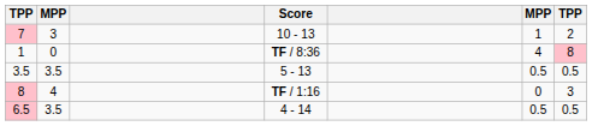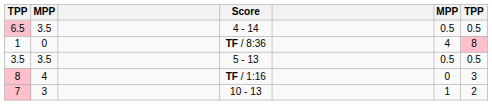 <table class="wikitable" style="text-align: center;" |>
 <tr>
 <th width="35">TPP</th>
 <th width="35">MPP</th>
 <th width="250"></th>
 <th width="75">Score</th>
 <th width="250"></th>
 <th width="35">MPP</th>
 <th width="35">TPP</th>
 </tr>
 <tr>
-<td bgcolor=pink>7</td>
-<td>3</td>
+<td bgcolor=pink>6.5</td>
+<td>3.5</td>
 <td style="text-align:left;"></td>
-<td>10 - 13</td>
+<td>4 - 14</td>
 <td style="text-align:left;"><strong></strong></td>
-<td>1</td>
-<td>2</td>
+<td>0.5</td>
+<td>0.5</td>
 </tr>
 <tr>
 <td>1</td>
 <td>0</td>
 <td style="text-align:left;"><strong></strong></td>
 <td><strong>TF</strong> / 8:36</td>
 <td style="text-align:left;"></td>
 <td>4</td>
 <td bgcolor=pink>8</td>
 </tr>
 <tr>
 <td>3.5</td>
 <td>3.5</td>
 <td style="text-align:left;"></td>
 <td>5 - 13</td>
 <td style="text-align:left;"><strong></strong></td>
 <td>0.5</td>
 <td>0.5</td>
 </tr>
 <tr>
 <td bgcolor=pink>8</td>
 <td>4</td>
 <td style="text-align:left;"></td>
 <td><strong>TF</strong> / 1:16</td>
 <td style="text-align:left;"><strong></strong></td>
 <td>0</td>
 <td>3</td>
 </tr>
 <tr>
-<td bgcolor=pink>6.5</td>
-<td>3.5</td>
+<td bgcolor=pink>7</td>
+<td>3</td>
 <td style="text-align:left;"></td>
-<td>4 - 14</td>
+<td>10 - 13</td>
 <td style="text-align:left;"><strong></strong></td>
-<td>0.5</td>
-<td>0.5</td>
+<td>1</td>
+<td>2</td>
 </tr>
 </table>
